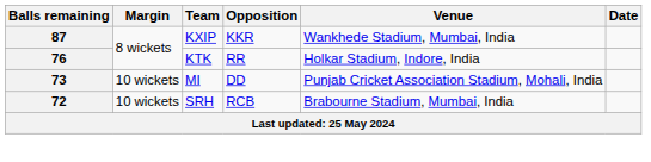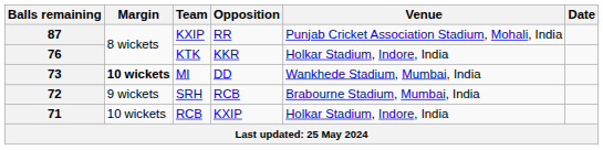 <table class="wikitable">
 <tr>
 <th>Balls remaining</th>
 <th>Margin</th>
 <th>Team</th>
 <th>Opposition</th>
 <th>Venue</th>
 <th>Date</th>
 </tr>
 <tr>
 <th>87</th>
 <td rowspan=2>8 wickets</td>
 <td><a href='#'>KXIP</a></td>
-<td><a href='#'>KKR</a></td>
-<td><a href='#'>Wankhede Stadium</a>, <a href='#'>Mumbai</a>, India</td>
+<td><a href='#'>RR</a></td>
+<td><a href='#'>Punjab Cricket Association Stadium</a>, <a href='#'>Mohali</a>, India</td>
 <td></td>
 </tr>
 <tr>
 <th>76</th>
 <td><a href='#'>KTK</a></td>
-<td><a href='#'>RR</a></td>
+<td><a href='#'>KKR</a></td>
 <td><a href='#'>Holkar Stadium</a>, <a href='#'>Indore</a>, India</td>
 <td></td>
 </tr>
 <tr>
 <th>73</th>
-<td>10 wickets</td>
+<td><strong>10 wickets</strong></td>
 <td><a href='#'>MI</a></td>
 <td><a href='#'>DD</a></td>
-<td><a href='#'>Punjab Cricket Association Stadium</a>, <a href='#'>Mohali</a>, India</td>
+<td><a href='#'>Wankhede Stadium</a>, <a href='#'>Mumbai</a>, India</td>
 <td></td>
 </tr>
 <tr>
 <th>72</th>
-<td>10 wickets</td>
+<td>9 wickets</td>
 <td><a href='#'>SRH</a></td>
 <td><a href='#'>RCB</a></td>
 <td><a href='#'>Brabourne Stadium</a>, <a href='#'>Mumbai</a>, India</td>
+<td></td>
+</tr>
+<tr>
+<th>71</th>
+<td>10 wickets</td>
+<td><a href='#'>RCB</a></td>
+<td><a href='#'>KXIP</a></td>
+<td><a href='#'>Holkar Stadium</a>, <a href='#'>Indore</a>, India</td>
 <td></td>
 </tr>
 <tr class="sortbottom">
 <th colspan="6"><small>Last updated: 25 May 2024</small></th>
 </tr>
 </table>
